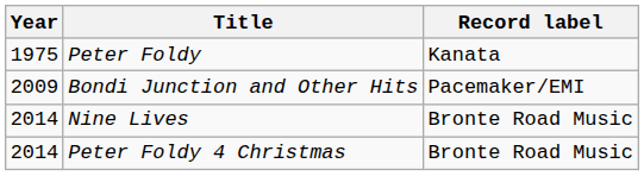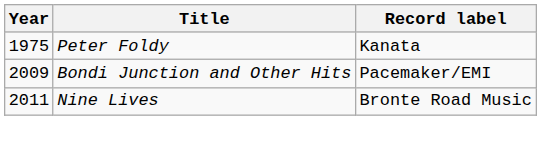 <table class="wikitable">
 <tr>
 <th>Year</th>
 <th>Title</th>
 <th>Record label</th>
 </tr>
 <tr>
 <td>1975</td>
 <td><em>Peter Foldy</em></td>
 <td>Kanata</td>
 </tr>
 <tr>
 <td>2009</td>
 <td><em>Bondi Junction and Other Hits</em></td>
 <td>Pacemaker/EMI</td>
 </tr>
 <tr>
-<td>2014</td>
+<td>2011</td>
 <td><em>Nine Lives</em></td>
 <td>Bronte Road Music</td>
 </tr>
-<tr>
-<td>2014</td>
-<td><em>Peter Foldy 4 Christmas</em></td>
-<td>Bronte Road Music</td>
-</tr>
 </table>
